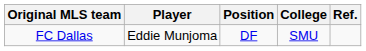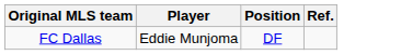 <table class="wikitable sortable" style="text-align:center">
 <tr>
 <th>Original MLS team</th>
 <th>Player</th>
 <th>Position</th>
-<th>College</th>
 <th class="unsortable">Ref.</th>
 </tr>
 <tr>
 <td><a href='#'>FC Dallas</a></td>
 <td>Eddie Munjoma</td>
 <td><a href='#'>DF</a></td>
-<td><a href='#'>SMU</a></td>
 <td></td>
 </tr>
 </table>
